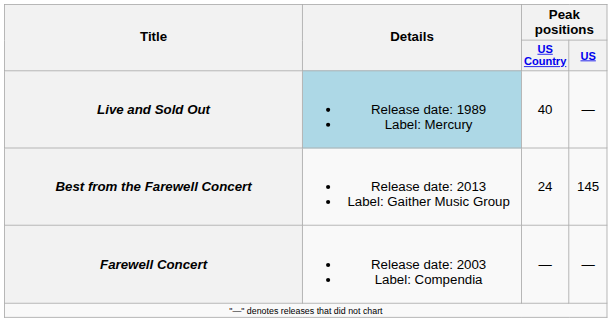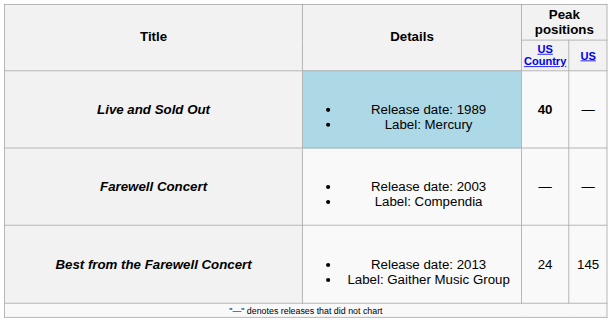 <table class="wikitable plainrowheaders" style="text-align:center;">
 <tr>
 <th rowspan="2" style="width:22em;">Title</th>
 <th rowspan="2" style="width:16em;">Details</th>
 <th colspan="2">Peak positions</th>
 </tr>
 <tr style="font-size:smaller;">
 <th width="40"><a href='#'>US Country</a><br></th>
 <th width="40"><a href='#'>US</a><br></th>
 </tr>
 <tr>
 <th scope="row"><em>Live and Sold Out</em></th>
 <td style="background: lightblue;"><br><ul><li>Release date: 1989</li><li>Label: Mercury</li></ul></td>
-<td>40</td>
+<td><strong>40</strong></td>
+<td>—</td>
+</tr>
+<tr>
+<th scope="row"><em>Farewell Concert</em></th>
+<td><br><ul><li>Release date: 2003</li><li>Label: Compendia</li></ul></td>
+<td>—</td>
 <td>—</td>
 </tr>
 <tr>
 <th scope="row"><em>Best from the Farewell Concert</em></th>
 <td><br><ul><li>Release date: 2013</li><li>Label: Gaither Music Group</li></ul></td>
 <td>24</td>
 <td>145</td>
 </tr>
 <tr>
-<th scope="row"><em>Farewell Concert</em></th>
-<td><br><ul><li>Release date: 2003</li><li>Label: Compendia</li></ul></td>
-<td>—</td>
-<td>—</td>
-</tr>
-<tr>
 <td colspan="4" style="font-size:8pt">"—" denotes releases that did not chart</td>
 </tr>
 </table>
